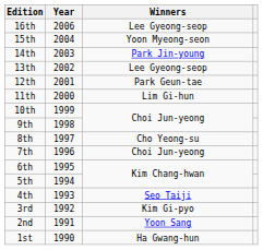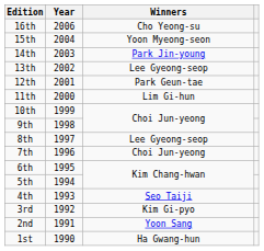 <table class="wikitable" style="text-align: center">
 <tr>
 <th width="50">Edition</th>
 <th width="50">Year</th>
 <th width="250">Winners</th>
 <th></th>
 </tr>
 <tr>
 <td>16th</td>
 <td>2006</td>
-<td>Lee Gyeong-seop</td>
+<td>Cho Yeong-su</td>
 <td></td>
 </tr>
 <tr>
 <td>15th</td>
 <td>2004</td>
 <td>Yoon Myeong-seon</td>
 <td></td>
 </tr>
 <tr>
 <td>14th</td>
 <td>2003</td>
 <td><a href='#'>Park Jin-young</a></td>
 <td></td>
 </tr>
 <tr>
 <td>13th</td>
 <td>2002</td>
 <td>Lee Gyeong-seop</td>
 <td></td>
 </tr>
 <tr>
 <td>12th</td>
 <td>2001</td>
 <td>Park Geun-tae</td>
 <td></td>
 </tr>
 <tr>
 <td>11th</td>
 <td>2000</td>
 <td>Lim Gi-hun</td>
 <td></td>
 </tr>
 <tr>
 <td>10th</td>
 <td>1999</td>
 <td rowspan="2">Choi Jun-yeong</td>
 <td></td>
 </tr>
 <tr>
 <td>9th</td>
 <td>1998</td>
 <td></td>
 </tr>
 <tr>
 <td>8th</td>
 <td>1997</td>
-<td>Cho Yeong-su</td>
+<td>Lee Gyeong-seop</td>
 <td></td>
 </tr>
 <tr>
 <td>7th</td>
 <td>1996</td>
 <td>Choi Jun-yeong</td>
 <td></td>
 </tr>
 <tr>
 <td>6th</td>
 <td>1995</td>
 <td rowspan="2">Kim Chang-hwan</td>
 <td></td>
 </tr>
 <tr>
 <td>5th</td>
 <td>1994</td>
 <td></td>
 </tr>
 <tr>
 <td>4th</td>
 <td>1993</td>
 <td><a href='#'>Seo Taiji</a></td>
 <td></td>
 </tr>
 <tr>
 <td>3rd</td>
 <td>1992</td>
 <td>Kim Gi-pyo</td>
 <td></td>
 </tr>
 <tr>
 <td>2nd</td>
 <td>1991</td>
 <td><a href='#'>Yoon Sang</a></td>
 <td></td>
 </tr>
 <tr>
 <td>1st</td>
 <td>1990</td>
 <td>Ha Gwang-hun</td>
 <td></td>
 </tr>
 </table>
